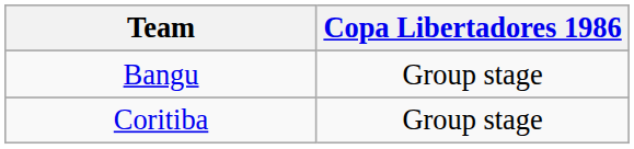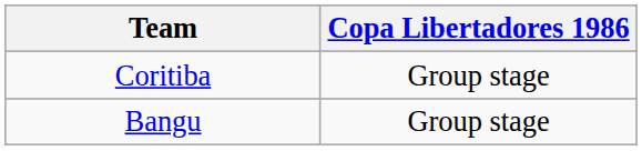 <table class="wikitable">
 <tr>
 <th width= 50%>Team</th>
 <th width= 50%><a href='#'>Copa Libertadores 1986</a></th>
 </tr>
 <tr align="center">
+<td><a href='#'>Coritiba</a></td>
+<td>Group stage</td>
+</tr>
+<tr align="center">
 <td><a href='#'>Bangu</a></td>
 <td>Group stage</td>
 </tr>
-<tr align="center">
-<td><a href='#'>Coritiba</a></td>
-<td>Group stage</td>
-</tr>
 </table>
